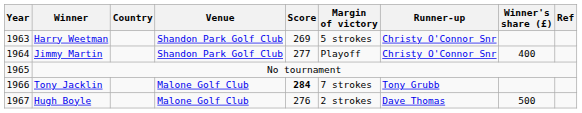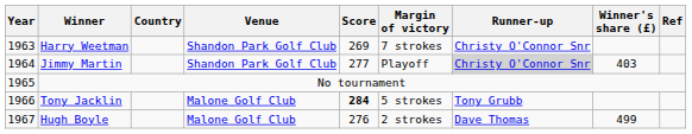 <table class="wikitable">
 <tr>
 <th>Year</th>
 <th>Winner</th>
 <th>Country</th>
 <th>Venue</th>
 <th>Score</th>
 <th>Margin<br>of victory</th>
 <th>Runner-up</th>
 <th>Winner's<br>share (£)</th>
 <th>Ref</th>
 </tr>
 <tr>
 <td>1963</td>
 <td><a href='#'>Harry Weetman</a></td>
 <td></td>
 <td><a href='#'>Shandon Park Golf Club</a></td>
 <td align=center>269</td>
-<td>5 strokes</td>
+<td>7 strokes</td>
 <td> <a href='#'>Christy O'Connor Snr</a></td>
 <td align=center></td>
 <td></td>
 </tr>
 <tr>
 <td>1964</td>
 <td><a href='#'>Jimmy Martin</a></td>
 <td></td>
 <td><a href='#'>Shandon Park Golf Club</a></td>
 <td align=center>277</td>
 <td>Playoff</td>
-<td> <a href='#'>Christy O'Connor Snr</a></td>
-<td align=center>400</td>
+<td style="background: lightgrey;"> <a href='#'>Christy O'Connor Snr</a></td>
+<td align=center>403</td>
 <td></td>
 </tr>
 <tr>
 <td>1965</td>
 <td align=center colspan=8>No tournament</td>
 </tr>
 <tr>
 <td>1966</td>
 <td><a href='#'>Tony Jacklin</a></td>
 <td></td>
 <td><a href='#'>Malone Golf Club</a></td>
 <td align=center><strong>284</strong></td>
-<td>7 strokes</td>
+<td>5 strokes</td>
 <td> <a href='#'>Tony Grubb</a></td>
 <td align=center></td>
 <td></td>
 </tr>
 <tr>
 <td>1967</td>
 <td><a href='#'>Hugh Boyle</a></td>
 <td></td>
 <td><a href='#'>Malone Golf Club</a></td>
 <td align=center>276</td>
 <td>2 strokes</td>
 <td> <a href='#'>Dave Thomas</a></td>
-<td align=center>500</td>
+<td align=center>499</td>
 <td></td>
 </tr>
 </table>
